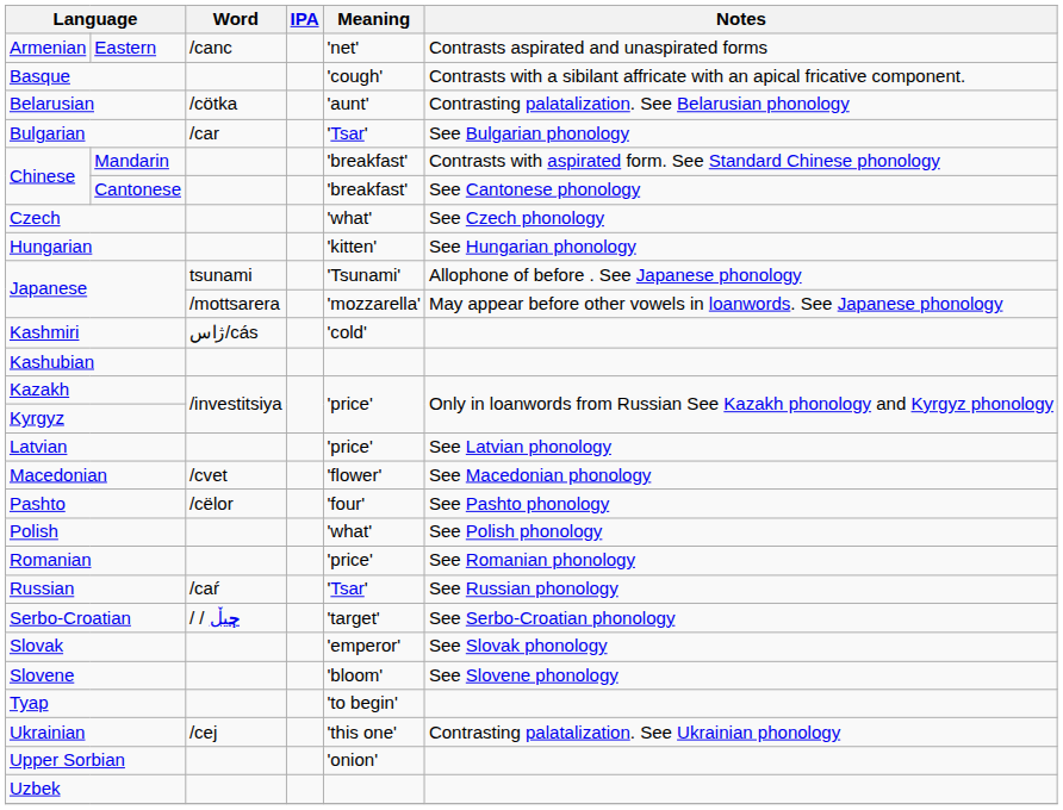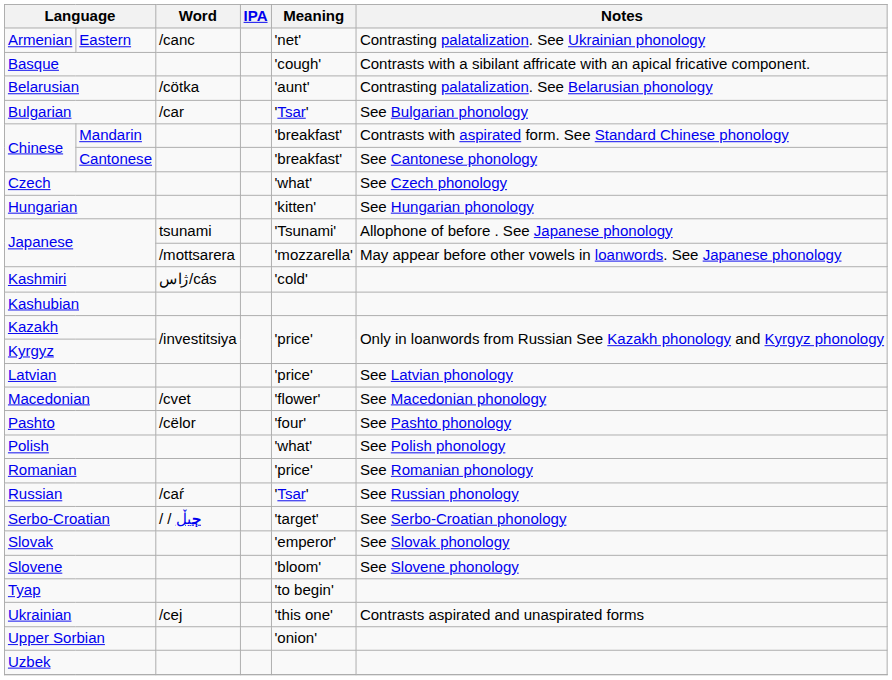 <table class="wikitable">
 <tr>
 <th colspan=2>Language</th>
 <th>Word</th>
 <th><a href='#'>IPA</a></th>
 <th>Meaning</th>
 <th>Notes</th>
 </tr>
 <tr>
 <td><a href='#'>Armenian</a></td>
 <td><a href='#'>Eastern</a></td>
 <td>/canc</td>
 <td></td>
 <td>'net'</td>
-<td>Contrasts aspirated and unaspirated forms</td>
+<td>Contrasting <a href='#'>palatalization</a>. See <a href='#'>Ukrainian phonology</a></td>
 </tr>
 <tr>
 <td colspan=2><a href='#'>Basque</a></td>
 <td></td>
 <td></td>
 <td>'cough'</td>
 <td>Contrasts with a sibilant affricate with an apical fricative component.</td>
 </tr>
 <tr>
 <td colspan=2><a href='#'>Belarusian</a></td>
 <td>/cötka</td>
 <td></td>
 <td>'aunt'</td>
 <td>Contrasting <a href='#'>palatalization</a>. See <a href='#'>Belarusian phonology</a></td>
 </tr>
 <tr>
 <td colspan=2><a href='#'>Bulgarian</a></td>
 <td>/car</td>
 <td></td>
 <td>'<a href='#'>Tsar</a>'</td>
 <td>See <a href='#'>Bulgarian phonology</a></td>
 </tr>
 <tr>
 <td rowspan=2><a href='#'>Chinese</a></td>
 <td><a href='#'>Mandarin</a></td>
 <td></td>
 <td></td>
 <td>'breakfast'</td>
 <td>Contrasts with <a href='#'>aspirated</a> form. See <a href='#'>Standard Chinese phonology</a></td>
 </tr>
 <tr>
 <td><a href='#'>Cantonese</a></td>
 <td></td>
 <td></td>
 <td>'breakfast'</td>
 <td>See <a href='#'>Cantonese phonology</a></td>
 </tr>
 <tr>
 <td colspan=2><a href='#'>Czech</a></td>
 <td></td>
 <td></td>
 <td>'what'</td>
 <td>See <a href='#'>Czech phonology</a></td>
 </tr>
 <tr>
 <td colspan=2><a href='#'>Hungarian</a></td>
 <td></td>
 <td></td>
 <td>'kitten'</td>
 <td>See <a href='#'>Hungarian phonology</a></td>
 </tr>
 <tr>
 <td rowspan=2 colspan=2><a href='#'>Japanese</a></td>
 <td>tsunami</td>
 <td></td>
 <td>'Tsunami'</td>
 <td>Allophone of  before . See <a href='#'>Japanese phonology</a></td>
 </tr>
 <tr>
 <td>/mottsarera</td>
 <td></td>
 <td>'mozzarella'</td>
 <td>May appear before other vowels in <a href='#'>loanwords</a>. See <a href='#'>Japanese phonology</a></td>
 </tr>
 <tr>
 <td colspan="2"><a href='#'>Kashmiri</a></td>
 <td>ژاس/cás</td>
 <td></td>
 <td>'cold'</td>
 <td></td>
 </tr>
 <tr>
 <td colspan=2><a href='#'>Kashubian</a></td>
 <td></td>
 <td></td>
 <td></td>
 <td></td>
 </tr>
 <tr>
 <td colspan=2><a href='#'>Kazakh</a></td>
 <td rowspan="2">/investitsiya</td>
 <td rowspan="2"></td>
 <td rowspan="2">'price'</td>
 <td rowspan="2">Only in loanwords from Russian See <a href='#'>Kazakh phonology</a> and <a href='#'>Kyrgyz phonology</a></td>
 </tr>
 <tr>
 <td colspan=2><a href='#'>Kyrgyz</a></td>
 </tr>
 <tr>
 <td colspan=2><a href='#'>Latvian</a></td>
 <td></td>
 <td></td>
 <td>'price'</td>
 <td>See <a href='#'>Latvian phonology</a></td>
 </tr>
 <tr>
 <td colspan=2><a href='#'>Macedonian</a></td>
 <td>/cvet</td>
 <td></td>
 <td>'flower'</td>
 <td>See <a href='#'>Macedonian phonology</a></td>
 </tr>
 <tr>
 <td colspan=2><a href='#'>Pashto</a></td>
 <td>/cëlor</td>
 <td></td>
 <td>'four'</td>
 <td>See <a href='#'>Pashto phonology</a></td>
 </tr>
 <tr>
 <td colspan=2><a href='#'>Polish</a></td>
 <td></td>
 <td></td>
 <td>'what'</td>
 <td>See <a href='#'>Polish phonology</a></td>
 </tr>
 <tr>
 <td colspan=2><a href='#'>Romanian</a></td>
 <td></td>
 <td></td>
 <td>'price'</td>
 <td>See <a href='#'>Romanian phonology</a></td>
 </tr>
 <tr>
 <td colspan=2><a href='#'>Russian</a></td>
 <td>/caŕ</td>
 <td></td>
 <td>'<a href='#'>Tsar</a>'</td>
 <td>See <a href='#'>Russian phonology</a></td>
 </tr>
 <tr>
 <td colspan=2><a href='#'>Serbo-Croatian</a></td>
 <td> /  / <a href='#'><strong>ڄ</strong>یڵ</a></td>
 <td></td>
 <td>'target'</td>
 <td>See <a href='#'>Serbo-Croatian phonology</a></td>
 </tr>
 <tr>
 <td colspan=2><a href='#'>Slovak</a></td>
 <td></td>
 <td></td>
 <td>'emperor'</td>
 <td>See <a href='#'>Slovak phonology</a></td>
 </tr>
 <tr>
 <td colspan=2><a href='#'>Slovene</a></td>
 <td></td>
 <td></td>
 <td>'bloom'</td>
 <td>See <a href='#'>Slovene phonology</a></td>
 </tr>
 <tr>
 <td colspan=2><a href='#'>Tyap</a></td>
 <td></td>
 <td></td>
 <td>'to begin'</td>
 <td></td>
 </tr>
 <tr>
 <td colspan=2><a href='#'>Ukrainian</a></td>
 <td>/cej</td>
 <td></td>
 <td>'this one'</td>
-<td>Contrasting <a href='#'>palatalization</a>. See <a href='#'>Ukrainian phonology</a></td>
+<td>Contrasts aspirated and unaspirated forms</td>
 </tr>
 <tr>
 <td colspan=2><a href='#'>Upper Sorbian</a></td>
 <td></td>
 <td></td>
 <td>'onion'</td>
 <td></td>
 </tr>
 <tr>
 <td colspan=2><a href='#'>Uzbek</a></td>
 <td></td>
 <td></td>
 <td></td>
 <td></td>
 </tr>
 <tr>
 </tr>
 </table>
